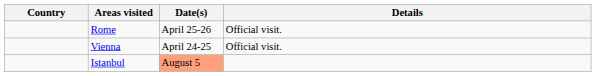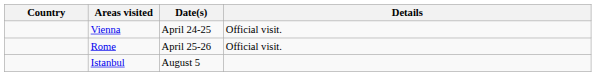 <table class="wikitable sortable outercollapse" style="margin: 1em auto 1em auto">
 <tr>
 <th width="120">Country</th>
 <th width="100">Areas visited</th>
 <th width="90">Date(s)</th>
 <th class="unsortable" style="width:550px;">Details</th>
 </tr>
 <tr>
 <td></td>
+<td><a href='#'>Vienna</a></td>
+<td>April 24-25</td>
+<td>Official visit.</td>
+</tr>
+<tr>
+<td></td>
 <td><a href='#'>Rome</a></td>
 <td>April 25-26</td>
 <td>Official visit.</td>
 </tr>
 <tr>
 <td></td>
-<td><a href='#'>Vienna</a></td>
-<td>April 24-25</td>
-<td>Official visit.</td>
-</tr>
-<tr>
-<td></td>
 <td><a href='#'>Istanbul</a></td>
-<td style="background: lightsalmon;">August 5</td>
+<td>August 5</td>
 <td></td>
 </tr>
 </table>
